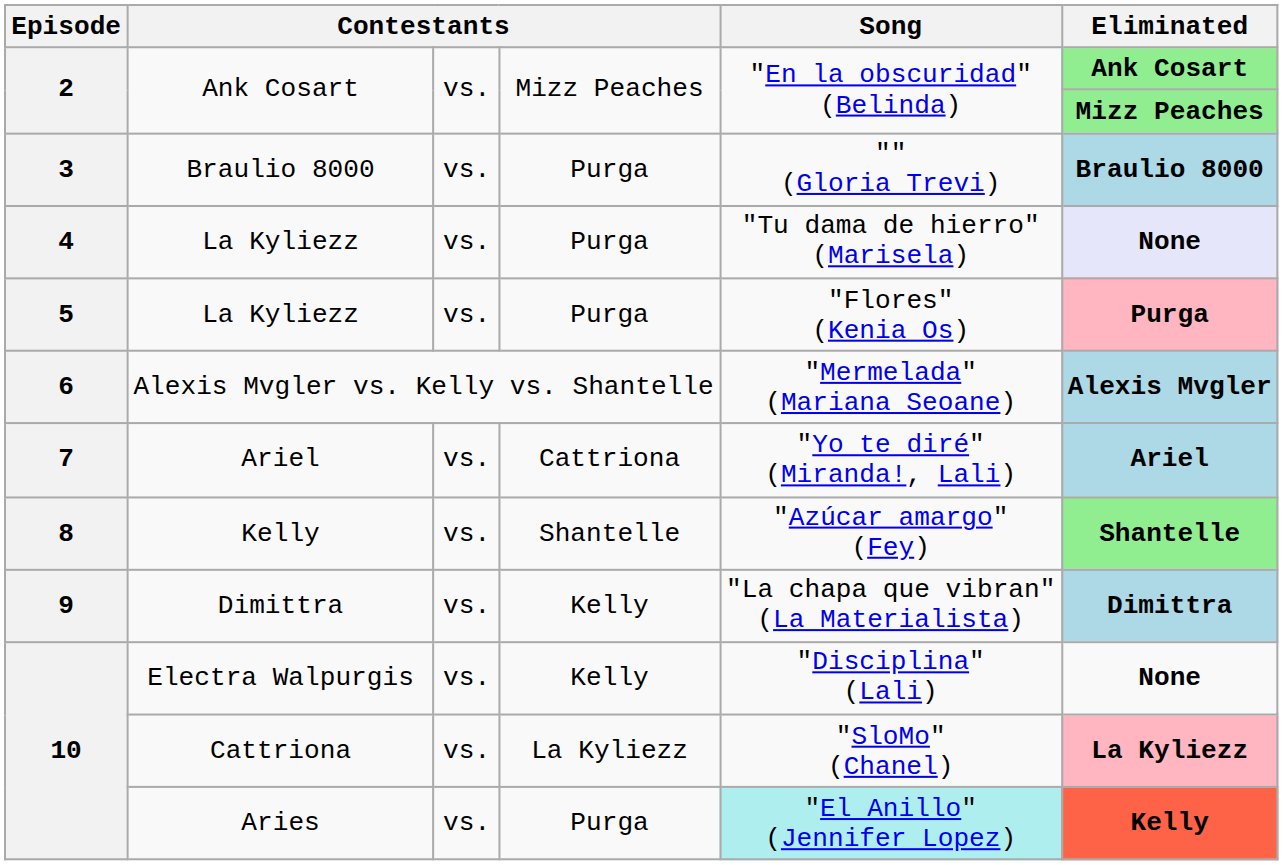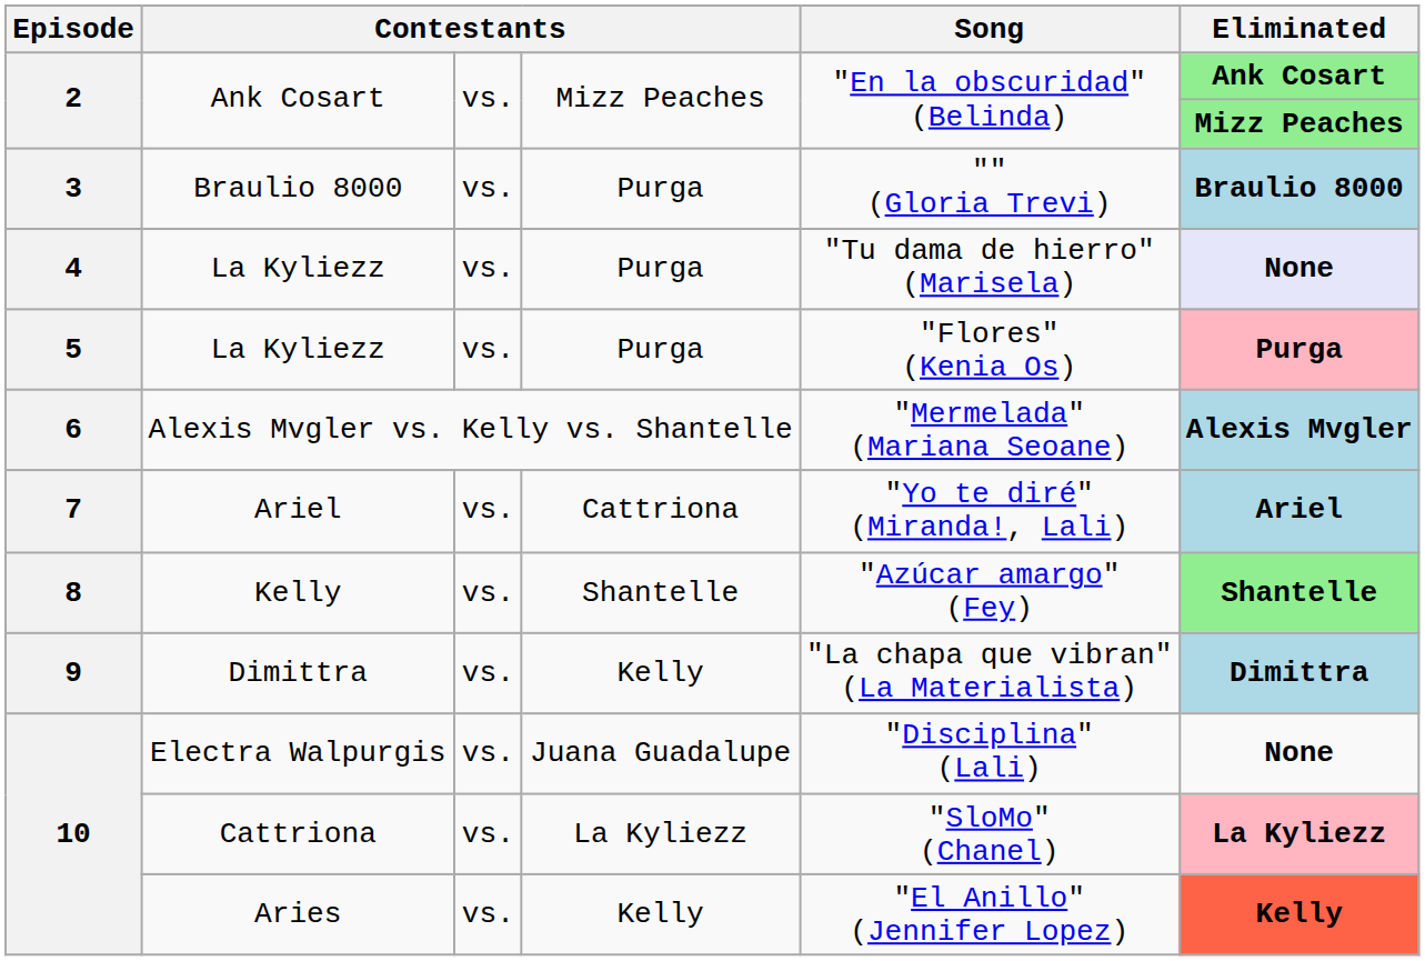 <table class="wikitable" style="text-align:center">
 <tr>
 <th scope="col">Episode</th>
 <th scope="col" colspan="3">Contestants</th>
 <th scope="col">Song</th>
 <th scope="col">Eliminated</th>
 </tr>
 <tr>
 <th rowspan="2" scope="row">2</th>
 <td rowspan="2">Ank Cosart</td>
 <td rowspan="2">vs.</td>
 <td rowspan="2">Mizz Peaches</td>
 <td rowspan="2">"<a href='#'>En la obscuridad</a>"<br>(<a href='#'>Belinda</a>)</td>
 <td bgcolor="lightgreen"><strong>Ank Cosart</strong></td>
 </tr>
 <tr>
 <td bgcolor="lightgreen"><strong>Mizz Peaches</strong></td>
 </tr>
 <tr>
 <th>3</th>
 <td>Braulio 8000</td>
 <td>vs.</td>
 <td>Purga</td>
 <td>""<br>(<a href='#'>Gloria Trevi</a>)</td>
 <td bgcolor="lightblue"><strong>Braulio 8000</strong></td>
 </tr>
 <tr>
 <th>4</th>
 <td>La Kyliezz</td>
 <td>vs.</td>
 <td>Purga</td>
 <td nowrap>"Tu dama de hierro"<br>(<a href='#'>Marisela</a>)</td>
 <td style="background: lavender;"><strong>None</strong></td>
 </tr>
 <tr>
 <th>5</th>
 <td>La Kyliezz</td>
 <td>vs.</td>
 <td>Purga</td>
 <td>"Flores"<br>(<a href='#'>Kenia Os</a>)</td>
 <td bgcolor="lightpink"><strong>Purga</strong></td>
 </tr>
 <tr>
 <th>6</th>
 <td colspan="3">Alexis Mvgler vs. Kelly vs. Shantelle</td>
 <td>"<a href='#'>Mermelada</a>"<br>(<a href='#'>Mariana Seoane</a>)</td>
 <td bgcolor="lightblue" nowrap><strong>Alexis Mvgler</strong></td>
 </tr>
 <tr>
 <th>7</th>
 <td>Ariel</td>
 <td>vs.</td>
 <td>Cattriona</td>
 <td>"<a href='#'>Yo te diré</a>"<br>(<a href='#'>Miranda!</a>, <a href='#'>Lali</a>)</td>
 <td bgcolor="lightblue"><strong>Ariel</strong></td>
 </tr>
 <tr>
 <th>8</th>
 <td>Kelly</td>
 <td>vs.</td>
 <td>Shantelle</td>
 <td>"<a href='#'>Azúcar amargo</a>"<br>(<a href='#'>Fey</a>)</td>
 <td bgcolor="lightgreen"><strong>Shantelle</strong></td>
 </tr>
 <tr>
 <th>9</th>
 <td>Dimittra</td>
 <td>vs.</td>
 <td>Kelly</td>
 <td>"La chapa que vibran"<br>(<a href='#'>La Materialista</a>)</td>
 <td bgcolor="lightblue"><strong>Dimittra</strong></td>
 </tr>
 <tr>
 <th rowspan="3" scope="row">10</th>
 <td nowrap>Electra Walpurgis</td>
 <td>vs.</td>
-<td>Kelly</td>
+<td nowrap>Juana Guadalupe</td>
 <td>"<a href='#'>Disciplina</a>"<br>(<a href='#'>Lali</a>)</td>
 <td><strong>None</strong></td>
 </tr>
 <tr>
 <td>Cattriona</td>
 <td>vs.</td>
 <td>La Kyliezz</td>
 <td>"<a href='#'>SloMo</a>"<br>(<a href='#'>Chanel</a>)</td>
 <td bgcolor="lightpink"><strong>La Kyliezz</strong></td>
 </tr>
 <tr>
 <td>Aries</td>
 <td>vs.</td>
-<td>Purga</td>
-<td style="background: paleturquoise;">"<a href='#'>El Anillo</a>"<br>(<a href='#'>Jennifer Lopez</a>)</td>
+<td>Kelly</td>
+<td>"<a href='#'>El Anillo</a>"<br>(<a href='#'>Jennifer Lopez</a>)</td>
 <td bgcolor="tomato"><strong>Kelly</strong></td>
 </tr>
 </table>
